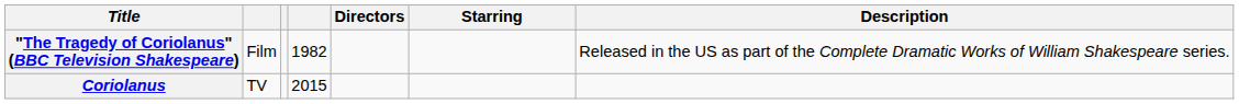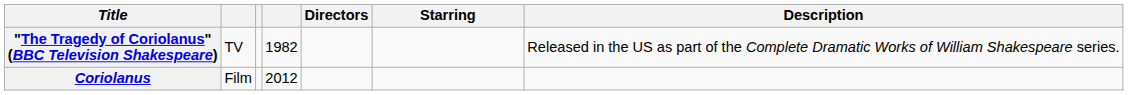 <table class="wikitable sortable">
 <tr>
 <th scope="col"><em>Title</em></th>
 <th scope="col"></th>
 <th scope="col"></th>
 <th scope="col"></th>
 <th scope="col" class="unsortable">Directors</th>
 <th scope="col" class="unsortable" style="min-width: 10em">Starring</th>
 <th scope="col" class="unsortable" style="min-width: 15em">Description</th>
 </tr>
 <tr>
 <th scope="row" style="white-space: nowrap">"<a href='#'>The Tragedy of Coriolanus</a>"<br>(<em><a href='#'>BBC Television Shakespeare</a></em>)</th>
-<td>Film</td>
+<td>TV</td>
 <td></td>
 <td>1982</td>
 <td></td>
 <td></td>
 <td>Released in the US as part of the <em>Complete Dramatic Works of William Shakespeare</em> series.</td>
 </tr>
 <tr>
 <th scope="row" style="white-space: nowrap"><em><a href='#'>Coriolanus</a></em></th>
-<td>TV</td>
+<td>Film</td>
 <td></td>
-<td>2015</td>
+<td>2012</td>
 <td></td>
 <td></td>
 <td></td>
 </tr>
 </table>
